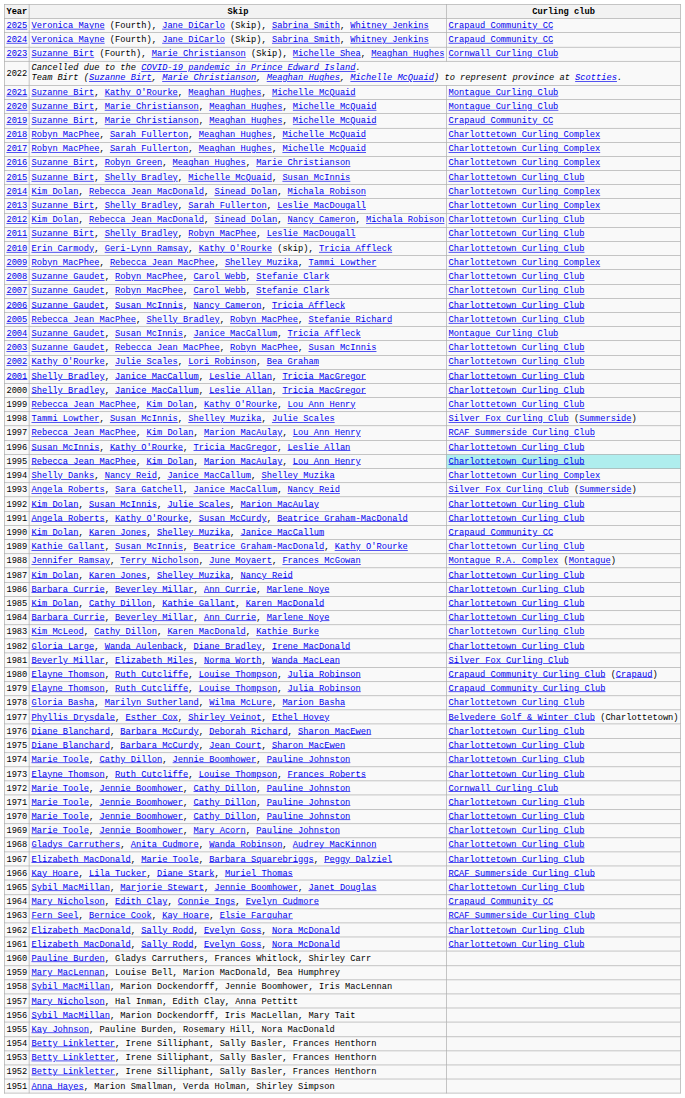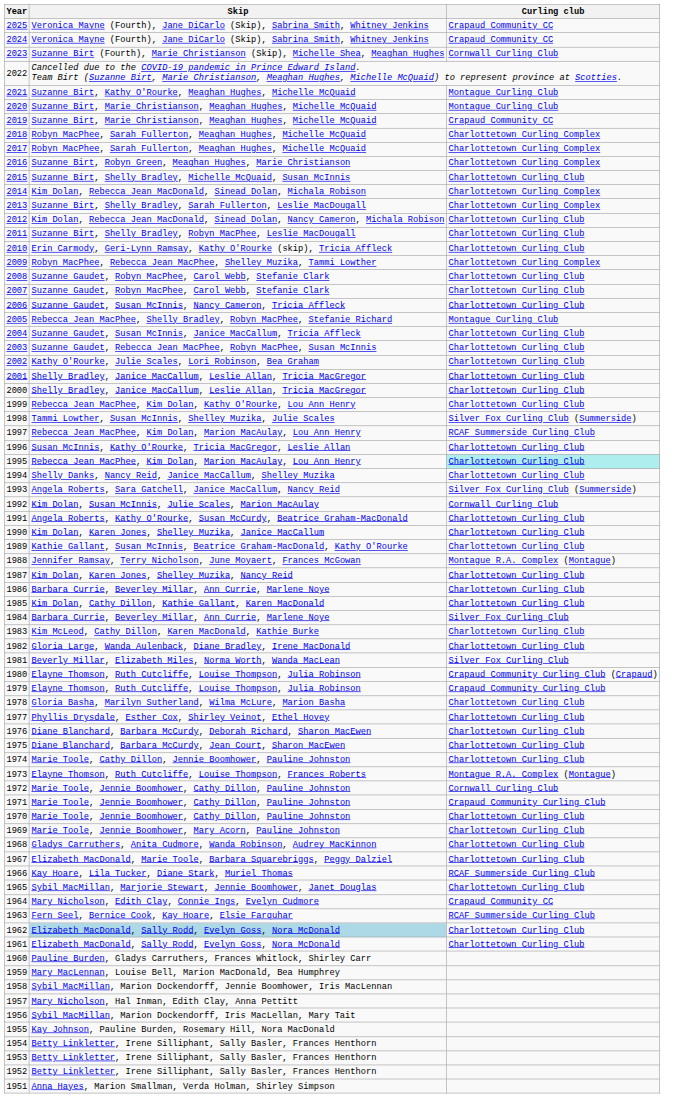 <table class="wikitable">
 <tr>
 <th scope="col">Year</th>
 <th scope="col">Skip</th>
 <th scope="col">Curling club</th>
 </tr>
 <tr>
 <td><a href='#'>2025</a></td>
 <td><a href='#'>Veronica Mayne</a> (Fourth), <a href='#'>Jane DiCarlo</a> (Skip), <a href='#'>Sabrina Smith</a>, <a href='#'>Whitney Jenkins</a></td>
 <td><a href='#'>Crapaud Community CC</a></td>
 </tr>
 <tr>
 <td><a href='#'>2024</a></td>
 <td><a href='#'>Veronica Mayne</a> (Fourth), <a href='#'>Jane DiCarlo</a> (Skip), <a href='#'>Sabrina Smith</a>, <a href='#'>Whitney Jenkins</a></td>
 <td><a href='#'>Crapaud Community CC</a></td>
 </tr>
 <tr>
 <td><a href='#'>2023</a></td>
 <td><a href='#'>Suzanne Birt</a> (Fourth), <a href='#'>Marie Christianson</a> (Skip), <a href='#'>Michelle Shea</a>, <a href='#'>Meaghan Hughes</a></td>
 <td><a href='#'>Cornwall Curling Club</a></td>
 </tr>
 <tr>
 <td>2022</td>
 <td colspan="2"><em>Cancelled due to the <a href='#'>COVID-19 pandemic in Prince Edward Island</a>. <br> Team Birt (<a href='#'>Suzanne Birt</a>, <a href='#'>Marie Christianson</a>, <a href='#'>Meaghan Hughes</a>, <a href='#'>Michelle McQuaid</a>) to represent province at <a href='#'>Scotties</a>.</em></td>
 </tr>
 <tr>
 <td><a href='#'>2021</a></td>
 <td><a href='#'>Suzanne Birt</a>, <a href='#'>Kathy O'Rourke</a>, <a href='#'>Meaghan Hughes</a>, <a href='#'>Michelle McQuaid</a></td>
 <td><a href='#'>Montague Curling Club</a></td>
 </tr>
 <tr>
 <td><a href='#'>2020</a></td>
 <td><a href='#'>Suzanne Birt</a>, <a href='#'>Marie Christianson</a>, <a href='#'>Meaghan Hughes</a>, <a href='#'>Michelle McQuaid</a></td>
 <td><a href='#'>Montague Curling Club</a></td>
 </tr>
 <tr>
 <td><a href='#'>2019</a></td>
 <td><a href='#'>Suzanne Birt</a>, <a href='#'>Marie Christianson</a>, <a href='#'>Meaghan Hughes</a>, <a href='#'>Michelle McQuaid</a></td>
 <td><a href='#'>Crapaud Community CC</a></td>
 </tr>
 <tr>
 <td><a href='#'>2018</a></td>
 <td><a href='#'>Robyn MacPhee</a>, <a href='#'>Sarah Fullerton</a>, <a href='#'>Meaghan Hughes</a>, <a href='#'>Michelle McQuaid</a></td>
 <td><a href='#'>Charlottetown Curling Complex</a></td>
 </tr>
 <tr>
 <td><a href='#'>2017</a></td>
 <td><a href='#'>Robyn MacPhee</a>, <a href='#'>Sarah Fullerton</a>, <a href='#'>Meaghan Hughes</a>, <a href='#'>Michelle McQuaid</a></td>
 <td><a href='#'>Charlottetown Curling Complex</a></td>
 </tr>
 <tr>
 <td><a href='#'>2016</a></td>
 <td><a href='#'>Suzanne Birt</a>, <a href='#'>Robyn Green</a>, <a href='#'>Meaghan Hughes</a>, <a href='#'>Marie Christianson</a></td>
 <td><a href='#'>Charlottetown Curling Complex</a></td>
 </tr>
 <tr>
 <td><a href='#'>2015</a></td>
 <td><a href='#'>Suzanne Birt</a>, <a href='#'>Shelly Bradley</a>, <a href='#'>Michelle McQuaid</a>, <a href='#'>Susan McInnis</a></td>
 <td><a href='#'>Charlottetown Curling Club</a></td>
 </tr>
 <tr>
 <td><a href='#'>2014</a></td>
 <td><a href='#'>Kim Dolan</a>, <a href='#'>Rebecca Jean MacDonald</a>, <a href='#'>Sinead Dolan</a>, <a href='#'>Michala Robison</a></td>
 <td><a href='#'>Charlottetown Curling Complex</a></td>
 </tr>
 <tr>
 <td><a href='#'>2013</a></td>
 <td><a href='#'>Suzanne Birt</a>, <a href='#'>Shelly Bradley</a>, <a href='#'>Sarah Fullerton</a>, <a href='#'>Leslie MacDougall</a></td>
 <td><a href='#'>Charlottetown Curling Complex</a></td>
 </tr>
 <tr>
 <td><a href='#'>2012</a></td>
 <td><a href='#'>Kim Dolan</a>, <a href='#'>Rebecca Jean MacDonald</a>, <a href='#'>Sinead Dolan</a>, <a href='#'>Nancy Cameron</a>, <a href='#'>Michala Robison</a></td>
 <td><a href='#'>Charlottetown Curling Club</a></td>
 </tr>
 <tr>
 <td><a href='#'>2011</a></td>
 <td><a href='#'>Suzanne Birt</a>, <a href='#'>Shelly Bradley</a>, <a href='#'>Robyn MacPhee</a>, <a href='#'>Leslie MacDougall</a></td>
 <td><a href='#'>Charlottetown Curling Club</a></td>
 </tr>
 <tr>
 <td><a href='#'>2010</a></td>
 <td><a href='#'>Erin Carmody</a>, <a href='#'>Geri-Lynn Ramsay</a>, <a href='#'>Kathy O'Rourke</a> (skip), <a href='#'>Tricia Affleck</a></td>
 <td><a href='#'>Charlottetown Curling Club</a></td>
 </tr>
 <tr>
 <td><a href='#'>2009</a></td>
 <td><a href='#'>Robyn MacPhee</a>, <a href='#'>Rebecca Jean MacPhee</a>, <a href='#'>Shelley Muzika</a>, <a href='#'>Tammi Lowther</a></td>
 <td><a href='#'>Charlottetown Curling Complex</a></td>
 </tr>
 <tr>
 <td><a href='#'>2008</a></td>
 <td><a href='#'>Suzanne Gaudet</a>, <a href='#'>Robyn MacPhee</a>, <a href='#'>Carol Webb</a>, <a href='#'>Stefanie Clark</a></td>
 <td><a href='#'>Charlottetown Curling Club</a></td>
 </tr>
 <tr>
 <td><a href='#'>2007</a></td>
 <td><a href='#'>Suzanne Gaudet</a>, <a href='#'>Robyn MacPhee</a>, <a href='#'>Carol Webb</a>, <a href='#'>Stefanie Clark</a></td>
 <td><a href='#'>Charlottetown Curling Club</a></td>
 </tr>
 <tr>
 <td><a href='#'>2006</a></td>
 <td><a href='#'>Suzanne Gaudet</a>, <a href='#'>Susan McInnis</a>, <a href='#'>Nancy Cameron</a>, <a href='#'>Tricia Affleck</a></td>
 <td><a href='#'>Charlottetown Curling Club</a></td>
 </tr>
 <tr>
 <td><a href='#'>2005</a></td>
 <td><a href='#'>Rebecca Jean MacPhee</a>, <a href='#'>Shelly Bradley</a>, <a href='#'>Robyn MacPhee</a>, <a href='#'>Stefanie Richard</a></td>
-<td><a href='#'>Charlottetown Curling Club</a></td>
+<td><a href='#'>Montague Curling Club</a></td>
 </tr>
 <tr>
 <td><a href='#'>2004</a></td>
 <td><a href='#'>Suzanne Gaudet</a>, <a href='#'>Susan McInnis</a>, <a href='#'>Janice MacCallum</a>, <a href='#'>Tricia Affleck</a></td>
-<td><a href='#'>Montague Curling Club</a></td>
+<td><a href='#'>Charlottetown Curling Club</a></td>
 </tr>
 <tr>
 <td><a href='#'>2003</a></td>
 <td><a href='#'>Suzanne Gaudet</a>, <a href='#'>Rebecca Jean MacPhee</a>, <a href='#'>Robyn MacPhee</a>, <a href='#'>Susan McInnis</a></td>
 <td><a href='#'>Charlottetown Curling Club</a></td>
 </tr>
 <tr>
 <td><a href='#'>2002</a></td>
 <td><a href='#'>Kathy O'Rourke</a>, <a href='#'>Julie Scales</a>, <a href='#'>Lori Robinson</a>, <a href='#'>Bea Graham</a></td>
 <td><a href='#'>Charlottetown Curling Club</a></td>
 </tr>
 <tr>
 <td><a href='#'>2001</a></td>
 <td><a href='#'>Shelly Bradley</a>, <a href='#'>Janice MacCallum</a>, <a href='#'>Leslie Allan</a>, <a href='#'>Tricia MacGregor</a></td>
 <td><a href='#'>Charlottetown Curling Club</a></td>
 </tr>
 <tr>
 <td>2000</td>
 <td><a href='#'>Shelly Bradley</a>, <a href='#'>Janice MacCallum</a>, <a href='#'>Leslie Allan</a>, <a href='#'>Tricia MacGregor</a></td>
 <td><a href='#'>Charlottetown Curling Club</a></td>
 </tr>
 <tr>
 <td>1999</td>
 <td><a href='#'>Rebecca Jean MacPhee</a>, <a href='#'>Kim Dolan</a>, <a href='#'>Kathy O'Rourke</a>, <a href='#'>Lou Ann Henry</a></td>
 <td><a href='#'>Charlottetown Curling Club</a></td>
 </tr>
 <tr>
 <td>1998</td>
 <td><a href='#'>Tammi Lowther</a>, <a href='#'>Susan McInnis</a>, <a href='#'>Shelley Muzika</a>, <a href='#'>Julie Scales</a></td>
 <td><a href='#'>Silver Fox Curling Club</a> (<a href='#'>Summerside</a>)</td>
 </tr>
 <tr>
 <td>1997</td>
 <td><a href='#'>Rebecca Jean MacPhee</a>, <a href='#'>Kim Dolan</a>, <a href='#'>Marion MacAulay</a>, <a href='#'>Lou Ann Henry</a></td>
 <td><a href='#'>RCAF Summerside Curling Club</a></td>
 </tr>
 <tr>
 <td>1996</td>
 <td><a href='#'>Susan McInnis</a>, <a href='#'>Kathy O'Rourke</a>, <a href='#'>Tricia MacGregor</a>, <a href='#'>Leslie Allan</a></td>
 <td><a href='#'>Charlottetown Curling Club</a></td>
 </tr>
 <tr>
 <td>1995</td>
 <td><a href='#'>Rebecca Jean MacPhee</a>, <a href='#'>Kim Dolan</a>, <a href='#'>Marion MacAulay</a>, <a href='#'>Lou Ann Henry</a></td>
 <td style="background: paleturquoise;"><a href='#'>Charlottetown Curling Club</a></td>
 </tr>
 <tr>
 <td>1994</td>
 <td><a href='#'>Shelly Danks</a>, <a href='#'>Nancy Reid</a>, <a href='#'>Janice MacCallum</a>, <a href='#'>Shelley Muzika</a></td>
-<td><a href='#'>Charlottetown Curling Complex</a></td>
+<td><a href='#'>Charlottetown Curling Club</a></td>
 </tr>
 <tr>
 <td>1993</td>
 <td><a href='#'>Angela Roberts</a>, <a href='#'>Sara Gatchell</a>, <a href='#'>Janice MacCallum</a>, <a href='#'>Nancy Reid</a></td>
 <td><a href='#'>Silver Fox Curling Club</a> (<a href='#'>Summerside</a>)</td>
 </tr>
 <tr>
 <td>1992</td>
 <td><a href='#'>Kim Dolan</a>, <a href='#'>Susan McInnis</a>, <a href='#'>Julie Scales</a>, <a href='#'>Marion MacAulay</a></td>
-<td><a href='#'>Charlottetown Curling Club</a></td>
+<td><a href='#'>Cornwall Curling Club</a></td>
 </tr>
 <tr>
 <td>1991</td>
 <td><a href='#'>Angela Roberts</a>, <a href='#'>Kathy O'Rourke</a>, <a href='#'>Susan McCurdy</a>, <a href='#'>Beatrice Graham-MacDonald</a></td>
 <td><a href='#'>Charlottetown Curling Club</a></td>
 </tr>
 <tr>
 <td>1990</td>
 <td><a href='#'>Kim Dolan</a>, <a href='#'>Karen Jones</a>, <a href='#'>Shelley Muzika</a>, <a href='#'>Janice MacCallum</a></td>
-<td><a href='#'>Crapaud Community CC</a></td>
+<td><a href='#'>Charlottetown Curling Club</a></td>
 </tr>
 <tr>
 <td>1989</td>
 <td><a href='#'>Kathie Gallant</a>, <a href='#'>Susan McInnis</a>, <a href='#'>Beatrice Graham-MacDonald</a>, <a href='#'>Kathy O'Rourke</a></td>
 <td><a href='#'>Charlottetown Curling Club</a></td>
 </tr>
 <tr>
 <td>1988</td>
 <td><a href='#'>Jennifer Ramsay</a>, <a href='#'>Terry Nicholson</a>, <a href='#'>June Moyaert</a>, <a href='#'>Frances McGowan</a></td>
 <td><a href='#'>Montague R.A. Complex</a> (<a href='#'>Montague</a>)</td>
 </tr>
 <tr>
 <td>1987</td>
 <td><a href='#'>Kim Dolan</a>, <a href='#'>Karen Jones</a>, <a href='#'>Shelley Muzika</a>, <a href='#'>Nancy Reid</a></td>
 <td><a href='#'>Charlottetown Curling Club</a></td>
 </tr>
 <tr>
 <td>1986</td>
 <td><a href='#'>Barbara Currie</a>, <a href='#'>Beverley Millar</a>, <a href='#'>Ann Currie</a>, <a href='#'>Marlene Noye</a></td>
 <td><a href='#'>Charlottetown Curling Club</a></td>
 </tr>
 <tr>
 <td>1985</td>
 <td><a href='#'>Kim Dolan</a>, <a href='#'>Cathy Dillon</a>, <a href='#'>Kathie Gallant</a>, <a href='#'>Karen MacDonald</a></td>
 <td><a href='#'>Charlottetown Curling Club</a></td>
 </tr>
 <tr>
 <td>1984</td>
 <td><a href='#'>Barbara Currie</a>, <a href='#'>Beverley Millar</a>, <a href='#'>Ann Currie</a>, <a href='#'>Marlene Noye</a></td>
-<td><a href='#'>Charlottetown Curling Club</a></td>
+<td><a href='#'>Silver Fox Curling Club</a></td>
 </tr>
 <tr>
 <td>1983</td>
 <td><a href='#'>Kim McLeod</a>, <a href='#'>Cathy Dillon</a>, <a href='#'>Karen MacDonald</a>, <a href='#'>Kathie Burke</a></td>
 <td><a href='#'>Charlottetown Curling Club</a></td>
 </tr>
 <tr>
 <td>1982</td>
 <td><a href='#'>Gloria Large</a>, <a href='#'>Wanda Aulenback</a>, <a href='#'>Diane Bradley</a>, <a href='#'>Irene MacDonald</a></td>
 <td><a href='#'>Charlottetown Curling Club</a></td>
 </tr>
 <tr>
 <td>1981</td>
 <td><a href='#'>Beverly Millar</a>, <a href='#'>Elizabeth Miles</a>, <a href='#'>Norma Worth</a>, <a href='#'>Wanda MacLean</a></td>
 <td><a href='#'>Silver Fox Curling Club</a></td>
 </tr>
 <tr>
 <td>1980</td>
 <td><a href='#'>Elayne Thomson</a>, <a href='#'>Ruth Cutcliffe</a>, <a href='#'>Louise Thompson</a>, <a href='#'>Julia Robinson</a></td>
 <td><a href='#'>Crapaud Community Curling Club</a> (<a href='#'>Crapaud</a>)</td>
 </tr>
 <tr>
 <td>1979</td>
 <td><a href='#'>Elayne Thomson</a>, <a href='#'>Ruth Cutcliffe</a>, <a href='#'>Louise Thompson</a>, <a href='#'>Julia Robinson</a></td>
 <td><a href='#'>Crapaud Community Curling Club</a></td>
 </tr>
 <tr>
 <td>1978</td>
 <td><a href='#'>Gloria Basha</a>, <a href='#'>Marilyn Sutherland</a>, <a href='#'>Wilma McLure</a>, <a href='#'>Marion Basha</a></td>
 <td><a href='#'>Charlottetown Curling Club</a></td>
 </tr>
 <tr>
 <td>1977</td>
 <td><a href='#'>Phyllis Drysdale</a>, <a href='#'>Esther Cox</a>, <a href='#'>Shirley Veinot</a>, <a href='#'>Ethel Hovey</a></td>
-<td><a href='#'>Belvedere Golf & Winter Club</a> (Charlottetown)</td>
+<td><a href='#'>Charlottetown Curling Club</a></td>
 </tr>
 <tr>
 <td>1976</td>
 <td><a href='#'>Diane Blanchard</a>, <a href='#'>Barbara McCurdy</a>, <a href='#'>Deborah Richard</a>, <a href='#'>Sharon MacEwen</a></td>
 <td><a href='#'>Charlottetown Curling Club</a></td>
 </tr>
 <tr>
 <td>1975</td>
 <td><a href='#'>Diane Blanchard</a>, <a href='#'>Barbara McCurdy</a>, <a href='#'>Jean Court</a>, <a href='#'>Sharon MacEwen</a></td>
 <td><a href='#'>Charlottetown Curling Club</a></td>
 </tr>
 <tr>
 <td>1974</td>
 <td><a href='#'>Marie Toole</a>, <a href='#'>Cathy Dillon</a>, <a href='#'>Jennie Boomhower</a>, <a href='#'>Pauline Johnston</a></td>
 <td><a href='#'>Charlottetown Curling Club</a></td>
 </tr>
 <tr>
 <td>1973</td>
 <td><a href='#'>Elayne Thomson</a>, <a href='#'>Ruth Cutcliffe</a>, <a href='#'>Louise Thompson</a>, <a href='#'>Frances Roberts</a></td>
-<td><a href='#'>Charlottetown Curling Club</a></td>
+<td><a href='#'>Montague R.A. Complex</a> (<a href='#'>Montague</a>)</td>
 </tr>
 <tr>
 <td>1972</td>
 <td><a href='#'>Marie Toole</a>, <a href='#'>Jennie Boomhower</a>, <a href='#'>Cathy Dillon</a>, <a href='#'>Pauline Johnston</a></td>
 <td><a href='#'>Cornwall Curling Club</a></td>
 </tr>
 <tr>
 <td>1971</td>
 <td><a href='#'>Marie Toole</a>, <a href='#'>Jennie Boomhower</a>, <a href='#'>Cathy Dillon</a>, <a href='#'>Pauline Johnston</a></td>
-<td><a href='#'>Charlottetown Curling Club</a></td>
+<td><a href='#'>Crapaud Community Curling Club</a></td>
 </tr>
 <tr>
 <td>1970</td>
 <td><a href='#'>Marie Toole</a>, <a href='#'>Jennie Boomhower</a>, <a href='#'>Cathy Dillon</a>, <a href='#'>Pauline Johnston</a></td>
 <td><a href='#'>Charlottetown Curling Club</a></td>
 </tr>
 <tr>
 <td>1969</td>
 <td><a href='#'>Marie Toole</a>, <a href='#'>Jennie Boomhower</a>, <a href='#'>Mary Acorn</a>, <a href='#'>Pauline Johnston</a></td>
 <td><a href='#'>Charlottetown Curling Club</a></td>
 </tr>
 <tr>
 <td>1968</td>
 <td><a href='#'>Gladys Carruthers</a>, <a href='#'>Anita Cudmore</a>, <a href='#'>Wanda Robinson</a>, <a href='#'>Audrey MacKinnon</a></td>
 <td><a href='#'>Charlottetown Curling Club</a></td>
 </tr>
 <tr>
 <td>1967</td>
 <td><a href='#'>Elizabeth MacDonald</a>, <a href='#'>Marie Toole</a>, <a href='#'>Barbara Squarebriggs</a>, <a href='#'>Peggy Dalziel</a></td>
 <td><a href='#'>Charlottetown Curling Club</a></td>
 </tr>
 <tr>
 <td>1966</td>
 <td><a href='#'>Kay Hoare</a>, <a href='#'>Lila Tucker</a>, <a href='#'>Diane Stark</a>, <a href='#'>Muriel Thomas</a></td>
 <td><a href='#'>RCAF Summerside Curling Club</a></td>
 </tr>
 <tr>
 <td>1965</td>
 <td><a href='#'>Sybil MacMillan</a>, <a href='#'>Marjorie Stewart</a>, <a href='#'>Jennie Boomhower</a>, <a href='#'>Janet Douglas</a></td>
 <td><a href='#'>Charlottetown Curling Club</a></td>
 </tr>
 <tr>
 <td>1964</td>
 <td><a href='#'>Mary Nicholson</a>, <a href='#'>Edith Clay</a>, <a href='#'>Connie Ings</a>, <a href='#'>Evelyn Cudmore</a></td>
 <td><a href='#'>Crapaud Community CC</a></td>
 </tr>
 <tr>
 <td>1963</td>
 <td><a href='#'>Fern Seel</a>, <a href='#'>Bernice Cook</a>, <a href='#'>Kay Hoare</a>, <a href='#'>Elsie Farquhar</a></td>
 <td><a href='#'>RCAF Summerside Curling Club</a></td>
 </tr>
 <tr>
 <td>1962</td>
-<td><a href='#'>Elizabeth MacDonald</a>, <a href='#'>Sally Rodd</a>, <a href='#'>Evelyn Goss</a>, <a href='#'>Nora McDonald</a></td>
+<td style="background: lightblue;"><a href='#'>Elizabeth MacDonald</a>, <a href='#'>Sally Rodd</a>, <a href='#'>Evelyn Goss</a>, <a href='#'>Nora McDonald</a></td>
 <td><a href='#'>Charlottetown Curling Club</a></td>
 </tr>
 <tr>
 <td>1961</td>
 <td><a href='#'>Elizabeth MacDonald</a>, <a href='#'>Sally Rodd</a>, <a href='#'>Evelyn Goss</a>, <a href='#'>Nora McDonald</a></td>
 <td><a href='#'>Charlottetown Curling Club</a></td>
 </tr>
 <tr>
 <td>1960</td>
 <td><a href='#'>Pauline Burden</a>, Gladys Carruthers, Frances Whitlock, Shirley Carr</td>
 <td></td>
 </tr>
 <tr>
 <td>1959</td>
 <td><a href='#'>Mary MacLennan</a>, Louise Bell, Marion MacDonald, Bea Humphrey</td>
 <td></td>
 </tr>
 <tr>
 <td>1958</td>
 <td><a href='#'>Sybil MacMillan</a>, Marion Dockendorff, Jennie Boomhower, Iris MacLennan</td>
 <td></td>
 </tr>
 <tr>
 <td>1957</td>
 <td><a href='#'>Mary Nicholson</a>, Hal Inman, Edith Clay, Anna Pettitt</td>
 <td></td>
 </tr>
 <tr>
 <td>1956</td>
 <td><a href='#'>Sybil MacMillan</a>, Marion Dockendorff, Iris MacLellan, Mary Tait</td>
 <td></td>
 </tr>
 <tr>
 <td>1955</td>
 <td><a href='#'>Kay Johnson</a>, Pauline Burden, Rosemary Hill, Nora MacDonald</td>
 <td></td>
 </tr>
 <tr>
 <td>1954</td>
 <td><a href='#'>Betty Linkletter</a>, Irene Silliphant, Sally Basler, Frances Henthorn</td>
 <td></td>
 </tr>
 <tr>
 <td>1953</td>
 <td><a href='#'>Betty Linkletter</a>, Irene Silliphant, Sally Basler, Frances Henthorn</td>
 <td></td>
 </tr>
 <tr>
 <td>1952</td>
 <td><a href='#'>Betty Linkletter</a>, Irene Silliphant, Sally Basler, Frances Henthorn</td>
 <td></td>
 </tr>
 <tr>
 <td>1951</td>
 <td><a href='#'>Anna Hayes</a>, Marion Smallman, Verda Holman, Shirley Simpson</td>
 <td></td>
 </tr>
 </table>
